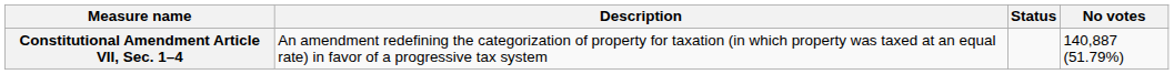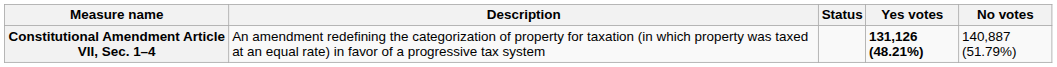 <table class="wikitable sortable plainrowheaders">
 <tr>
 <th scope=col>Measure name</th>
 <th scope=col class=unsortable>Description</th>
 <th scope=col>Status</th>
+<th scope=col>Yes votes</th>
 <th scope=col>No votes</th>
 </tr>
 <tr>
 <th scope=row>Constitutional Amendment Article VII, Sec. 1–4</th>
 <td>An amendment redefining the categorization of property for taxation (in which property was taxed at an equal rate) in favor of a progressive tax system</td>
 <td></td>
+<td><strong>131,126 (48.21%)</strong></td>
 <td>140,887 (51.79%)</td>
 </tr>
 </table>
